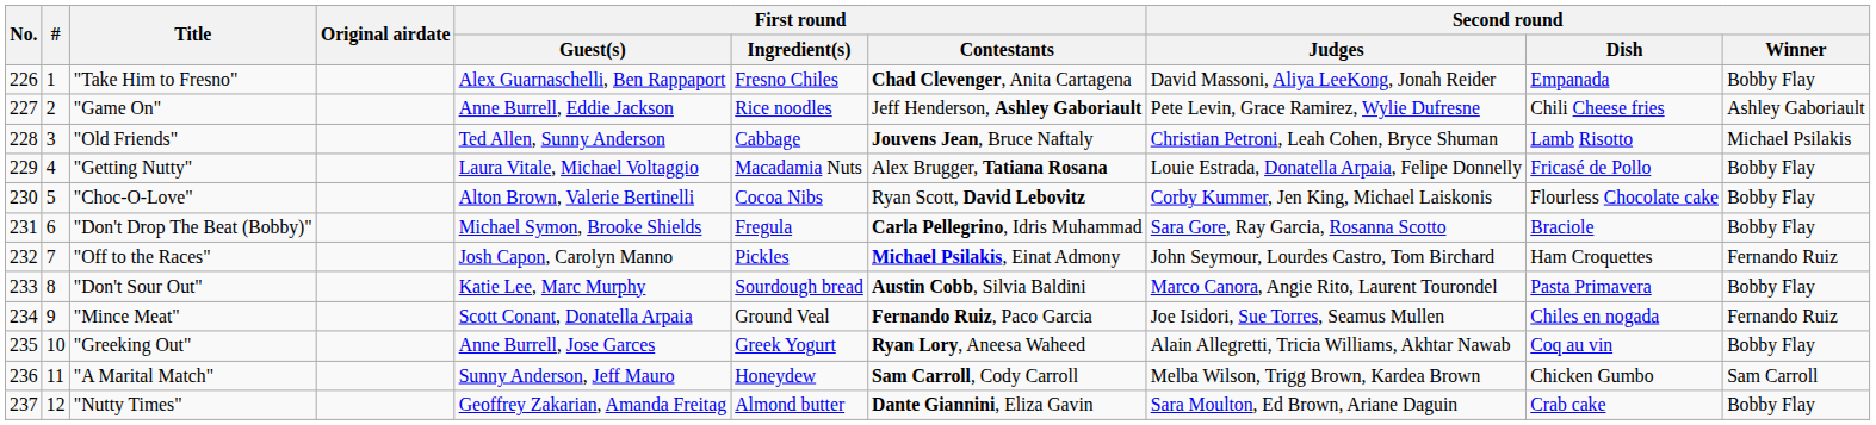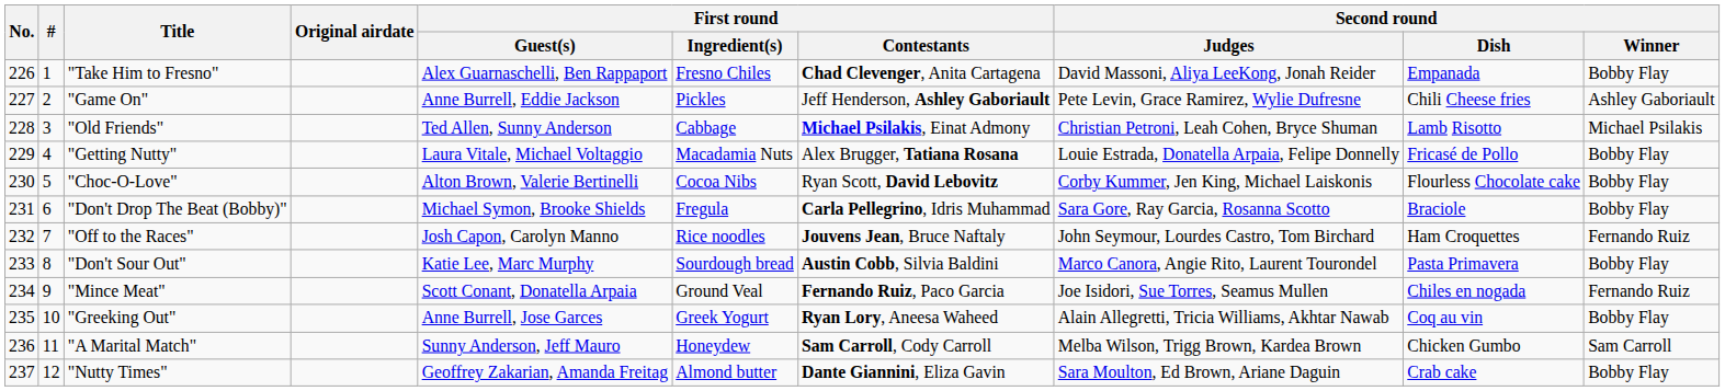 <table class="wikitable">
 <tr>
 <th rowspan="2">No.</th>
 <th rowspan="2">#</th>
 <th rowspan="2">Title</th>
 <th rowspan="2">Original airdate</th>
 <th colspan="3">First round</th>
 <th colspan="3">Second round</th>
 </tr>
 <tr>
 <th>Guest(s)</th>
 <th>Ingredient(s)</th>
 <th>Contestants</th>
 <th>Judges</th>
 <th>Dish</th>
 <th>Winner</th>
 </tr>
 <tr>
 <td>226</td>
 <td>1</td>
 <td>"Take Him to Fresno"</td>
 <td></td>
 <td><a href='#'>Alex Guarnaschelli</a>, <a href='#'>Ben Rappaport</a></td>
 <td><a href='#'>Fresno Chiles</a></td>
 <td><strong>Chad Clevenger</strong>, Anita Cartagena</td>
 <td>David Massoni, <a href='#'>Aliya LeeKong</a>, Jonah Reider</td>
 <td><a href='#'>Empanada</a></td>
 <td>Bobby Flay</td>
 </tr>
 <tr>
 <td>227</td>
 <td>2</td>
 <td>"Game On"</td>
 <td></td>
 <td><a href='#'>Anne Burrell</a>, <a href='#'>Eddie Jackson</a></td>
-<td><a href='#'>Rice noodles</a></td>
+<td><a href='#'>Pickles</a></td>
 <td>Jeff Henderson, <strong>Ashley Gaboriault</strong></td>
 <td>Pete Levin, Grace Ramirez, <a href='#'>Wylie Dufresne</a></td>
 <td>Chili <a href='#'>Cheese fries</a></td>
 <td>Ashley Gaboriault</td>
 </tr>
 <tr>
 <td>228</td>
 <td>3</td>
 <td>"Old Friends"</td>
 <td></td>
 <td><a href='#'>Ted Allen</a>, <a href='#'>Sunny Anderson</a></td>
 <td><a href='#'>Cabbage</a></td>
-<td><strong>Jouvens Jean</strong>, Bruce Naftaly</td>
+<td><strong><a href='#'>Michael Psilakis</a></strong>, Einat Admony</td>
 <td><a href='#'>Christian Petroni</a>, Leah Cohen, Bryce Shuman</td>
 <td><a href='#'>Lamb</a> <a href='#'>Risotto</a></td>
 <td>Michael Psilakis</td>
 </tr>
 <tr>
 <td>229</td>
 <td>4</td>
 <td>"Getting Nutty"</td>
 <td></td>
 <td><a href='#'>Laura Vitale</a>, <a href='#'>Michael Voltaggio</a></td>
 <td><a href='#'>Macadamia</a> Nuts</td>
 <td>Alex Brugger, <strong>Tatiana Rosana</strong></td>
 <td>Louie Estrada, <a href='#'>Donatella Arpaia</a>, Felipe Donnelly</td>
 <td><a href='#'>Fricasé de Pollo</a></td>
 <td>Bobby Flay</td>
 </tr>
 <tr>
 <td>230</td>
 <td>5</td>
 <td>"Choc-O-Love"</td>
 <td></td>
 <td><a href='#'>Alton Brown</a>, <a href='#'>Valerie Bertinelli</a></td>
 <td><a href='#'>Cocoa Nibs</a></td>
 <td>Ryan Scott, <strong>David Lebovitz</strong></td>
 <td><a href='#'>Corby Kummer</a>, Jen King, Michael Laiskonis</td>
 <td>Flourless <a href='#'>Chocolate cake</a></td>
 <td>Bobby Flay</td>
 </tr>
 <tr>
 <td>231</td>
 <td>6</td>
 <td>"Don't Drop The Beat (Bobby)"</td>
 <td></td>
 <td><a href='#'>Michael Symon</a>, <a href='#'>Brooke Shields</a></td>
 <td><a href='#'>Fregula</a></td>
 <td><strong>Carla Pellegrino</strong>, Idris Muhammad</td>
 <td><a href='#'>Sara Gore</a>, Ray Garcia, <a href='#'>Rosanna Scotto</a></td>
 <td><a href='#'>Braciole</a></td>
 <td>Bobby Flay</td>
 </tr>
 <tr>
 <td>232</td>
 <td>7</td>
 <td>"Off to the Races"</td>
 <td></td>
 <td><a href='#'>Josh Capon</a>, Carolyn Manno</td>
-<td><a href='#'>Pickles</a></td>
-<td><strong><a href='#'>Michael Psilakis</a></strong>, Einat Admony</td>
+<td><a href='#'>Rice noodles</a></td>
+<td><strong>Jouvens Jean</strong>, Bruce Naftaly</td>
 <td>John Seymour, Lourdes Castro, Tom Birchard</td>
 <td>Ham Croquettes</td>
 <td>Fernando Ruiz</td>
 </tr>
 <tr>
 <td>233</td>
 <td>8</td>
 <td>"Don't Sour Out"</td>
 <td></td>
 <td><a href='#'>Katie Lee</a>, <a href='#'>Marc Murphy</a></td>
 <td><a href='#'>Sourdough bread</a></td>
 <td><strong>Austin Cobb</strong>, Silvia Baldini</td>
 <td><a href='#'>Marco Canora</a>, Angie Rito, Laurent Tourondel</td>
 <td><a href='#'>Pasta Primavera</a></td>
 <td>Bobby Flay</td>
 </tr>
 <tr>
 <td>234</td>
 <td>9</td>
 <td>"Mince Meat"</td>
 <td></td>
 <td><a href='#'>Scott Conant</a>, <a href='#'>Donatella Arpaia</a></td>
 <td>Ground Veal</td>
 <td><strong>Fernando Ruiz</strong>, Paco Garcia</td>
 <td>Joe Isidori, <a href='#'>Sue Torres</a>, Seamus Mullen</td>
 <td><a href='#'>Chiles en nogada</a></td>
 <td>Fernando Ruiz</td>
 </tr>
 <tr>
 <td>235</td>
 <td>10</td>
 <td>"Greeking Out"</td>
 <td></td>
 <td><a href='#'>Anne Burrell</a>, <a href='#'>Jose Garces</a></td>
 <td><a href='#'>Greek Yogurt</a></td>
 <td><strong>Ryan Lory</strong>, Aneesa Waheed</td>
 <td>Alain Allegretti, Tricia Williams, Akhtar Nawab</td>
 <td><a href='#'>Coq au vin</a></td>
 <td>Bobby Flay</td>
 </tr>
 <tr>
 <td>236</td>
 <td>11</td>
 <td>"A Marital Match"</td>
 <td></td>
 <td><a href='#'>Sunny Anderson</a>, <a href='#'>Jeff Mauro</a></td>
 <td><a href='#'>Honeydew</a></td>
 <td><strong>Sam Carroll</strong>, Cody Carroll</td>
 <td>Melba Wilson, Trigg Brown, Kardea Brown</td>
 <td>Chicken Gumbo</td>
 <td>Sam Carroll</td>
 </tr>
 <tr>
 <td>237</td>
 <td>12</td>
 <td>"Nutty Times"</td>
 <td></td>
 <td><a href='#'>Geoffrey Zakarian</a>, <a href='#'>Amanda Freitag</a></td>
 <td><a href='#'>Almond butter</a></td>
 <td><strong>Dante Giannini</strong>, Eliza Gavin</td>
 <td><a href='#'>Sara Moulton</a>, Ed Brown, Ariane Daguin</td>
 <td><a href='#'>Crab cake</a></td>
 <td>Bobby Flay</td>
 </tr>
 </table>
